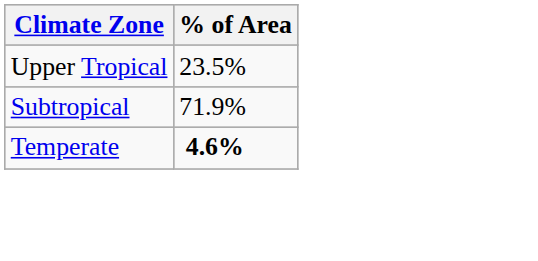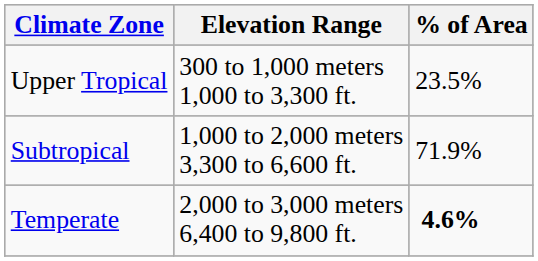 <table class="wikitable">
 <tr>
 <th><a href='#'>Climate Zone</a></th>
+<th>Elevation Range</th>
 <th>% of Area</th>
 </tr>
 <tr>
 <td>Upper <a href='#'>Tropical</a></td>
+<td>300 to 1,000 meters<br>1,000 to 3,300 ft.</td>
 <td>23.5%</td>
 </tr>
 <tr>
 <td><a href='#'>Subtropical</a></td>
+<td>1,000 to 2,000 meters<br>3,300 to 6,600 ft.</td>
 <td>71.9%</td>
 </tr>
 <tr>
 <td><a href='#'>Temperate</a></td>
+<td>2,000 to 3,000 meters<br>6,400 to 9,800 ft.</td>
 <td><strong> 4.6%</strong></td>
 </tr>
 </table>
